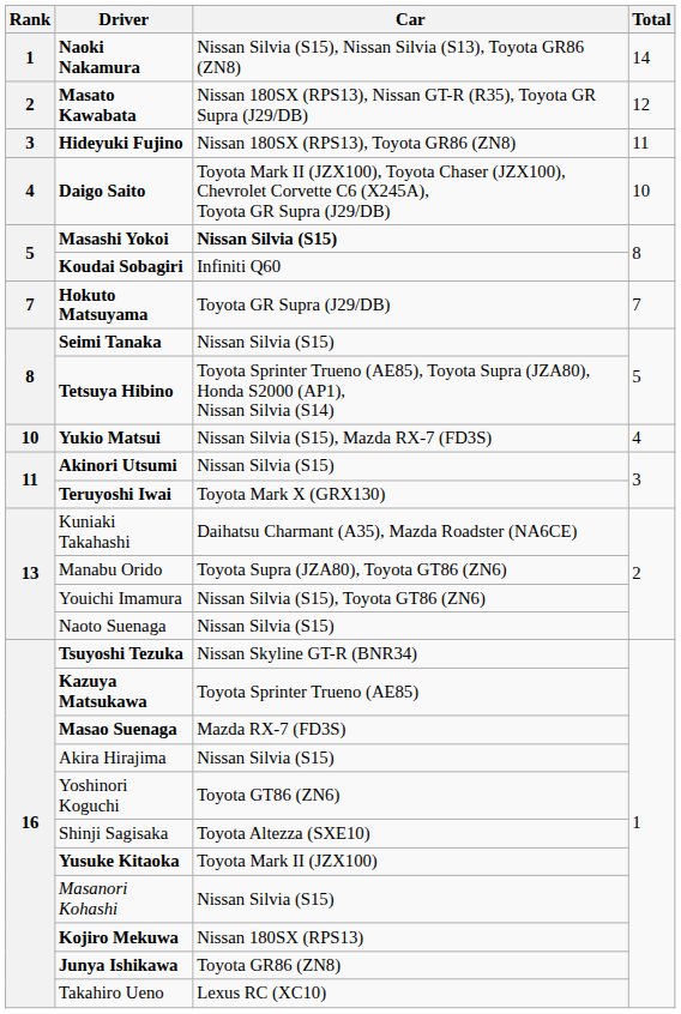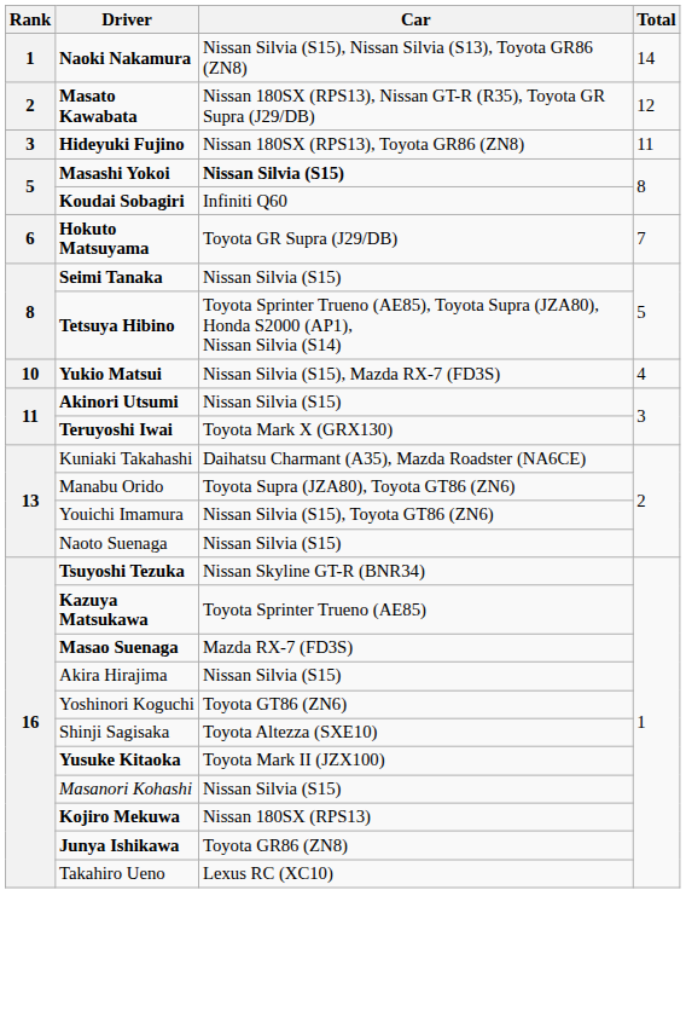 <table class="wikitable">
 <tr>
 <th>Rank</th>
 <th>Driver</th>
 <th>Car</th>
 <th>Total</th>
 </tr>
 <tr>
 <th>1</th>
 <td><strong>Naoki Nakamura</strong></td>
 <td>Nissan Silvia (S15), Nissan Silvia (S13), Toyota GR86 (ZN8)</td>
 <td>14</td>
 </tr>
 <tr>
 <th>2</th>
 <td><strong>Masato Kawabata</strong></td>
 <td>Nissan 180SX (RPS13), Nissan GT-R (R35), Toyota GR Supra (J29/DB)</td>
 <td>12</td>
 </tr>
 <tr>
 <th>3</th>
 <td><strong>Hideyuki Fujino</strong></td>
 <td>Nissan 180SX (RPS13), Toyota GR86 (ZN8)</td>
 <td>11</td>
 </tr>
 <tr>
-<th>4</th>
-<td><strong>Daigo Saito</strong></td>
-<td>Toyota Mark II (JZX100), Toyota Chaser (JZX100), Chevrolet Corvette C6 (X245A),<br>Toyota GR Supra (J29/DB)</td>
-<td>10</td>
-</tr>
-<tr>
 <th rowspan="2">5</th>
 <td><strong>Masashi Yokoi</strong></td>
 <td><strong>Nissan Silvia (S15)</strong></td>
 <td rowspan="2">8</td>
 </tr>
 <tr>
 <td><strong>Koudai Sobagiri</strong></td>
 <td>Infiniti Q60</td>
 </tr>
 <tr>
-<th>7</th>
+<th>6</th>
 <td><strong>Hokuto Matsuyama</strong></td>
 <td>Toyota GR Supra (J29/DB)</td>
 <td>7</td>
 </tr>
 <tr>
 <th rowspan="2">8</th>
 <td><strong>Seimi Tanaka</strong></td>
 <td>Nissan Silvia (S15)</td>
 <td rowspan="2">5</td>
 </tr>
 <tr>
 <td><strong>Tetsuya Hibino</strong></td>
 <td>Toyota Sprinter Trueno (AE85), Toyota Supra (JZA80), Honda S2000 (AP1),<br>Nissan Silvia (S14)</td>
 </tr>
 <tr>
 <th>10</th>
 <td><strong>Yukio Matsui</strong></td>
 <td>Nissan Silvia (S15), Mazda RX-7 (FD3S)</td>
 <td>4</td>
 </tr>
 <tr>
 <th rowspan="2">11</th>
 <td><strong>Akinori Utsumi</strong></td>
 <td>Nissan Silvia (S15)</td>
 <td rowspan="2">3</td>
 </tr>
 <tr>
 <td><strong>Teruyoshi Iwai</strong></td>
 <td>Toyota Mark X (GRX130)</td>
 </tr>
 <tr>
 <th rowspan="4">13</th>
 <td>Kuniaki Takahashi</td>
 <td>Daihatsu Charmant (A35), Mazda Roadster (NA6CE)</td>
 <td rowspan="4">2</td>
 </tr>
 <tr>
 <td>Manabu Orido</td>
 <td>Toyota Supra (JZA80), Toyota GT86 (ZN6)</td>
 </tr>
 <tr>
 <td>Youichi Imamura</td>
 <td>Nissan Silvia (S15), Toyota GT86 (ZN6)</td>
 </tr>
 <tr>
 <td>Naoto Suenaga</td>
 <td>Nissan Silvia (S15)</td>
 </tr>
 <tr>
 <th rowspan="11">16</th>
 <td><strong>Tsuyoshi Tezuka</strong></td>
 <td>Nissan Skyline GT-R (BNR34)</td>
 <td rowspan="11">1</td>
 </tr>
 <tr>
 <td><strong>Kazuya Matsukawa</strong></td>
 <td>Toyota Sprinter Trueno (AE85)</td>
 </tr>
 <tr>
 <td><strong>Masao Suenaga</strong></td>
 <td>Mazda RX-7 (FD3S)</td>
 </tr>
 <tr>
 <td>Akira Hirajima</td>
 <td>Nissan Silvia (S15)</td>
 </tr>
 <tr>
 <td>Yoshinori Koguchi</td>
 <td>Toyota GT86 (ZN6)</td>
 </tr>
 <tr>
 <td>Shinji Sagisaka</td>
 <td>Toyota Altezza (SXE10)</td>
 </tr>
 <tr>
 <td><strong>Yusuke Kitaoka</strong></td>
 <td>Toyota Mark II (JZX100)</td>
 </tr>
 <tr>
 <td><em>Masanori Kohashi</em></td>
 <td>Nissan Silvia (S15)</td>
 </tr>
 <tr>
 <td><strong>Kojiro Mekuwa</strong></td>
 <td>Nissan 180SX (RPS13)</td>
 </tr>
 <tr>
 <td><strong>Junya Ishikawa</strong></td>
 <td>Toyota GR86 (ZN8)</td>
 </tr>
 <tr>
 <td>Takahiro Ueno</td>
 <td>Lexus RC (XC10)</td>
 </tr>
 </table>
